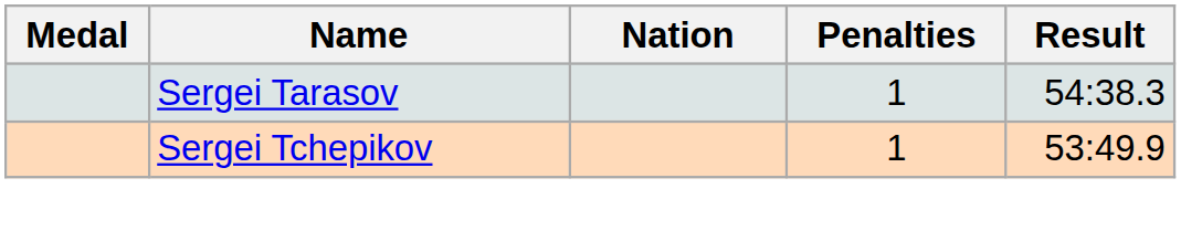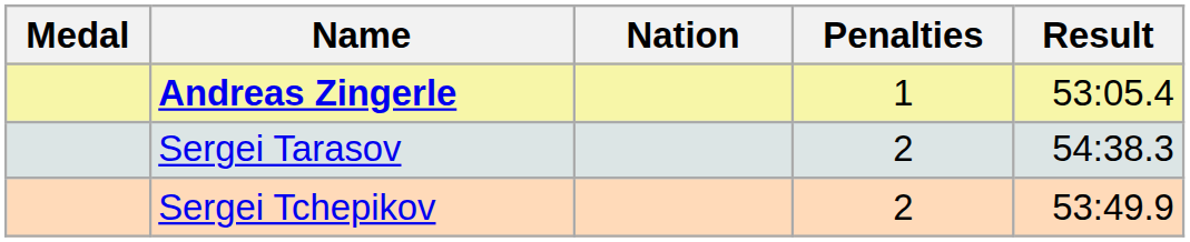 <table class=wikitable style="border:1px solid #AAAAAA;font-size:90%">
 <tr bgcolor="#E4E4E4">
 <th style="border-bottom:1px solid #AAAAAA" width=50>Medal</th>
 <th style="border-bottom:1px solid #AAAAAA" width=160>Name</th>
 <th style="border-bottom:1px solid #AAAAAA" width=80>Nation</th>
 <th style="border-bottom:1px solid #AAAAAA" width=80>Penalties</th>
 <th style="border-bottom:1px solid #AAAAAA" width=60>Result</th>
 </tr>
+<tr bgcolor="#F7F6A8">
+<td align="center"></td>
+<td><strong><a href='#'>Andreas Zingerle</a></strong></td>
+<td align="center"></td>
+<td align="center">1</td>
+<td align="right">53:05.4</td>
+</tr>
 <tr bgcolor="#DCE5E5">
 <td align="center"></td>
 <td><a href='#'>Sergei Tarasov</a></td>
 <td align="center"> </td>
-<td align="center">1</td>
+<td align="center">2</td>
 <td align="right">54:38.3</td>
 </tr>
 <tr bgcolor="#FFDAB9">
 <td align="center"></td>
 <td><a href='#'>Sergei Tchepikov</a></td>
 <td align="center"> </td>
-<td align="center">1</td>
+<td align="center">2</td>
 <td align="right">53:49.9</td>
 </tr>
 </table>
